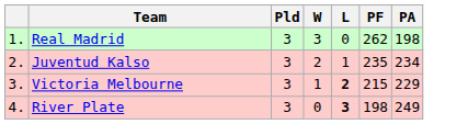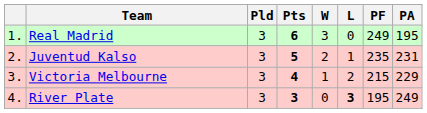 <table class=wikitable style="text-align:center">
 <tr>
 <th width=15></th>
 <th width=220>Team</th>
 <th width=20>Pld</th>
+<th width=30>Pts</th>
 <th width=20>W</th>
 <th width=20>L</th>
 <th width=20>PF</th>
 <th width=20>PA</th>
 </tr>
 <tr style="background: #ccffcc;">
 <td>1.</td>
 <td align=left> <a href='#'>Real Madrid</a></td>
 <td>3</td>
+<td><strong>6</strong></td>
 <td>3</td>
 <td>0</td>
-<td>262</td>
-<td>198</td>
+<td>249</td>
+<td>195</td>
 </tr>
 <tr style="background:#ffcccc;">
 <td>2.</td>
 <td align=left> <a href='#'>Juventud Kalso</a></td>
 <td>3</td>
+<td><strong>5</strong></td>
 <td>2</td>
 <td>1</td>
 <td>235</td>
-<td>234</td>
+<td>231</td>
 </tr>
 <tr style="background:#ffcccc;">
 <td>3.</td>
 <td align=left> <a href='#'>Victoria Melbourne</a></td>
 <td>3</td>
+<td><strong>4</strong></td>
 <td>1</td>
-<td><strong>2</strong></td>
+<td>2</td>
 <td>215</td>
 <td>229</td>
 </tr>
 <tr style="background:#ffcccc;">
 <td>4.</td>
 <td align=left> <a href='#'>River Plate</a></td>
 <td>3</td>
+<td><strong>3</strong></td>
 <td>0</td>
 <td><strong>3</strong></td>
-<td>198</td>
+<td>195</td>
 <td>249</td>
 </tr>
 </table>
